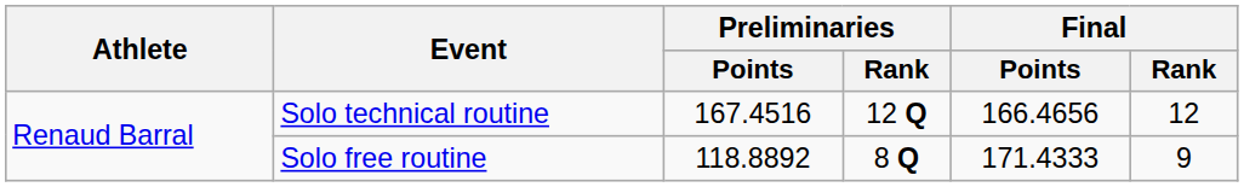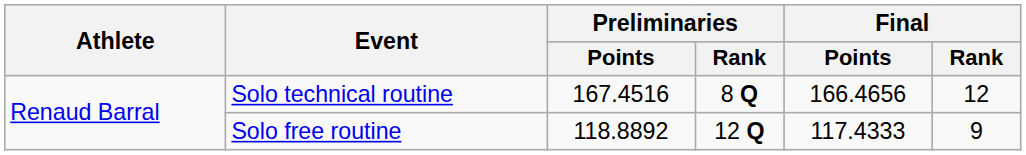 <table class="wikitable" style="text-align:center; font-size:90%; width:50%;">
 <tr>
 <th rowspan="2">Athlete</th>
 <th rowspan="2">Event</th>
 <th colspan="2">Preliminaries</th>
 <th colspan="2">Final</th>
 </tr>
 <tr style="font-size:95%">
 <th>Points</th>
 <th>Rank</th>
 <th>Points</th>
 <th>Rank</th>
 </tr>
 <tr>
 <td align=left rowspan=2><a href='#'>Renaud Barral</a></td>
 <td align=left><a href='#'>Solo technical routine</a></td>
 <td>167.4516</td>
-<td>12 <strong>Q</strong></td>
+<td>8 <strong>Q</strong></td>
 <td>166.4656</td>
 <td>12</td>
 </tr>
 <tr>
 <td align=left><a href='#'>Solo free routine</a></td>
 <td>118.8892</td>
-<td>8 <strong>Q</strong></td>
-<td>171.4333</td>
+<td>12 <strong>Q</strong></td>
+<td>117.4333</td>
 <td>9</td>
 </tr>
 </table>
